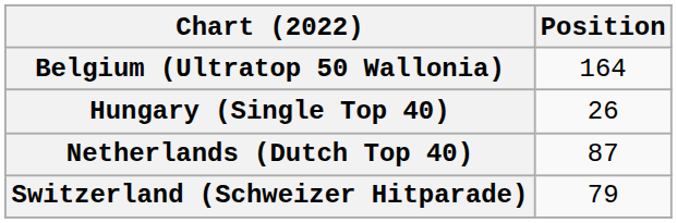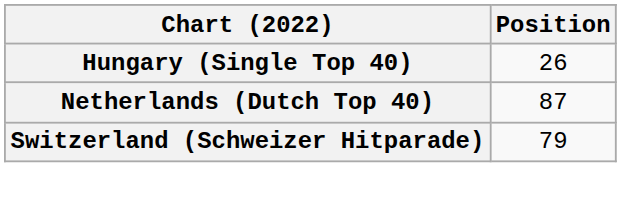 <table class="wikitable sortable plainrowheaders" style="text-align:center">
 <tr>
 <th scope="col">Chart (2022)</th>
 <th scope="col">Position</th>
-</tr>
-<tr>
-<th scope="row">Belgium (Ultratop 50 Wallonia)</th>
-<td>164</td>
 </tr>
 <tr>
 <th scope="row">Hungary (Single Top 40)</th>
 <td>26</td>
 </tr>
 <tr>
 <th scope="row">Netherlands (Dutch Top 40)</th>
 <td>87</td>
 </tr>
 <tr>
 <th scope="row">Switzerland (Schweizer Hitparade)</th>
 <td>79</td>
 </tr>
 </table>
